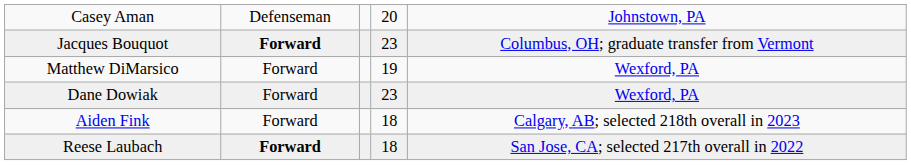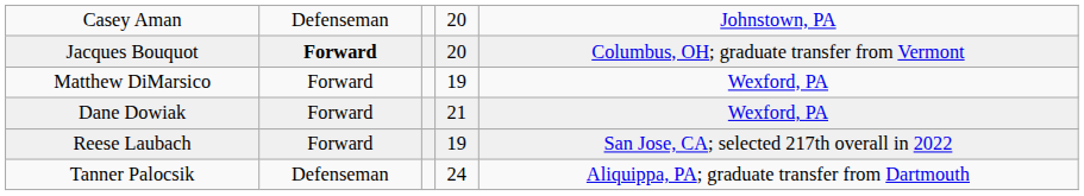 <table class="wikitable" width="70%">
 <tr align="center" bgcolor="">
 <td>Casey Aman</td>
 <td>Defenseman</td>
 <td></td>
 <td>20</td>
 <td><a href='#'>Johnstown, PA</a></td>
 </tr>
 <tr align="center" bgcolor="f0f0f0">
 <td>Jacques Bouquot</td>
 <td><strong>Forward</strong></td>
 <td></td>
-<td>23</td>
+<td>20</td>
 <td><a href='#'>Columbus, OH</a>; graduate transfer from <a href='#'>Vermont</a></td>
 </tr>
 <tr align="center" bgcolor="">
 <td>Matthew DiMarsico</td>
 <td>Forward</td>
 <td></td>
 <td>19</td>
 <td><a href='#'>Wexford, PA</a></td>
 </tr>
 <tr align="center" bgcolor="f0f0f0">
 <td>Dane Dowiak</td>
 <td>Forward</td>
 <td></td>
-<td>23</td>
+<td>21</td>
 <td><a href='#'>Wexford, PA</a></td>
-</tr>
-<tr align="center" bgcolor="">
-<td><a href='#'>Aiden Fink</a></td>
-<td>Forward</td>
-<td></td>
-<td>18</td>
-<td><a href='#'>Calgary, AB</a>; selected 218th overall in <a href='#'>2023</a></td>
 </tr>
 <tr align="center" bgcolor="f0f0f0">
 <td>Reese Laubach</td>
-<td><strong>Forward</strong></td>
+<td>Forward</td>
 <td></td>
-<td>18</td>
+<td>19</td>
 <td><a href='#'>San Jose, CA</a>; selected 217th overall in <a href='#'>2022</a></td>
 </tr>
+<tr align="center" bgcolor="">
+<td>Tanner Palocsik</td>
+<td>Defenseman</td>
+<td></td>
+<td>24</td>
+<td><a href='#'>Aliquippa, PA</a>; graduate transfer from <a href='#'>Dartmouth</a></td>
+</tr>
 </table>
